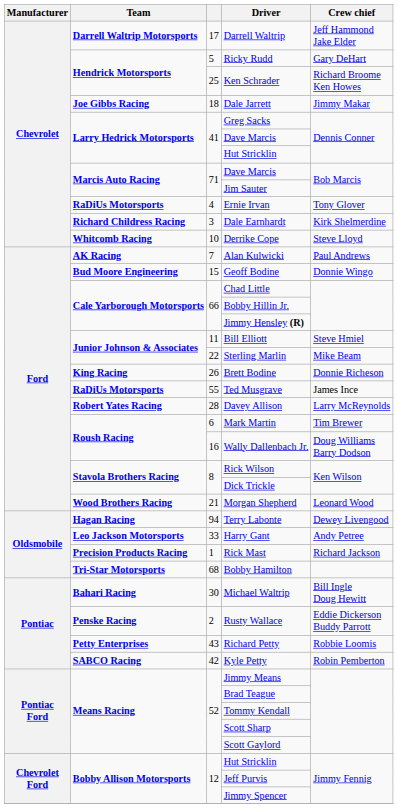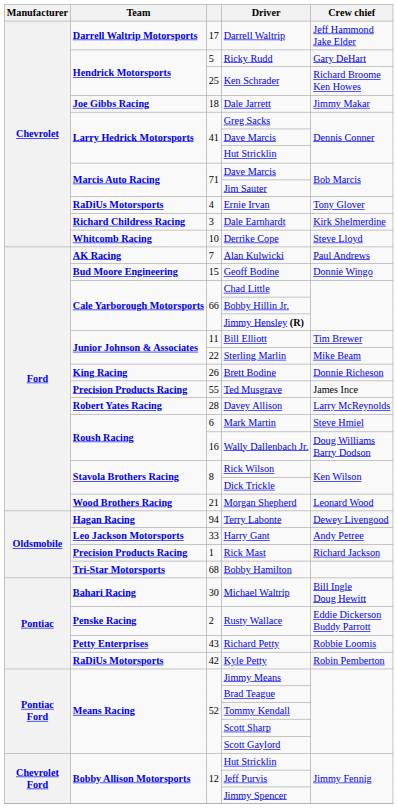 <table class="wikitable" style="font-size: 95%;">
 <tr>
 <th>Manufacturer</th>
 <th>Team</th>
 <th></th>
 <th>Driver</th>
 <th>Crew chief</th>
 </tr>
 <tr>
 <th rowspan=12><a href='#'>Chevrolet</a></th>
 <td><strong><a href='#'>Darrell Waltrip Motorsports</a></strong></td>
 <td>17</td>
 <td><a href='#'>Darrell Waltrip</a></td>
 <td><a href='#'>Jeff Hammond</a> <small></small> <br> <a href='#'>Jake Elder</a> <small></small></td>
 </tr>
 <tr>
 <td rowspan=2><strong><a href='#'>Hendrick Motorsports</a></strong></td>
 <td>5</td>
 <td><a href='#'>Ricky Rudd</a></td>
 <td><a href='#'>Gary DeHart</a></td>
 </tr>
 <tr>
 <td>25</td>
 <td><a href='#'>Ken Schrader</a></td>
 <td><a href='#'>Richard Broome</a> <small></small> <br> <a href='#'>Ken Howes</a> <small></small></td>
 </tr>
 <tr>
 <td><strong><a href='#'>Joe Gibbs Racing</a></strong></td>
 <td>18</td>
 <td><a href='#'>Dale Jarrett</a></td>
 <td><a href='#'>Jimmy Makar</a></td>
 </tr>
 <tr>
 <td rowspan=3><strong><a href='#'>Larry Hedrick Motorsports</a></strong></td>
 <td rowspan=3>41</td>
 <td><a href='#'>Greg Sacks</a> <small></small></td>
 <td rowspan=3><a href='#'>Dennis Conner</a></td>
 </tr>
 <tr>
 <td><a href='#'>Dave Marcis</a> <small></small></td>
 </tr>
 <tr>
 <td><a href='#'>Hut Stricklin</a> <small></small></td>
 </tr>
 <tr>
 <td rowspan=2><strong><a href='#'>Marcis Auto Racing</a></strong></td>
 <td rowspan=2>71</td>
 <td><a href='#'>Dave Marcis</a> <small></small></td>
 <td rowspan=2><a href='#'>Bob Marcis</a></td>
 </tr>
 <tr>
 <td><a href='#'>Jim Sauter</a> <small></small></td>
 </tr>
 <tr>
 <td><strong><a href='#'>RaDiUs Motorsports</a></strong></td>
 <td>4</td>
 <td><a href='#'>Ernie Irvan</a></td>
 <td><a href='#'>Tony Glover</a></td>
 </tr>
 <tr>
 <td><strong><a href='#'>Richard Childress Racing</a></strong></td>
 <td>3</td>
 <td><a href='#'>Dale Earnhardt</a></td>
 <td><a href='#'>Kirk Shelmerdine</a></td>
 </tr>
 <tr>
 <td><strong><a href='#'>Whitcomb Racing</a></strong></td>
 <td>10</td>
 <td><a href='#'>Derrike Cope</a></td>
 <td><a href='#'>Steve Lloyd</a></td>
 </tr>
 <tr>
 <th rowspan="15"><a href='#'>Ford</a></th>
 <td><strong><a href='#'>AK Racing</a></strong></td>
 <td>7</td>
 <td><a href='#'>Alan Kulwicki</a></td>
 <td><a href='#'>Paul Andrews</a></td>
 </tr>
 <tr>
 <td><strong><a href='#'>Bud Moore Engineering</a></strong></td>
 <td>15</td>
 <td><a href='#'>Geoff Bodine</a></td>
 <td><a href='#'>Donnie Wingo</a></td>
 </tr>
 <tr>
 <td rowspan=3><strong><a href='#'>Cale Yarborough Motorsports</a></strong></td>
 <td rowspan=3>66</td>
 <td><a href='#'>Chad Little</a> <small></small></td>
 <td rowspan=3></td>
 </tr>
 <tr>
 <td><a href='#'>Bobby Hillin Jr.</a> <small></small></td>
 </tr>
 <tr>
 <td><a href='#'>Jimmy Hensley</a> <small></small> <strong>(R)</strong></td>
 </tr>
 <tr>
 <td rowspan=2><strong><a href='#'>Junior Johnson & Associates</a></strong></td>
 <td>11</td>
 <td><a href='#'>Bill Elliott</a></td>
-<td><a href='#'>Steve Hmiel</a></td>
+<td><a href='#'>Tim Brewer</a></td>
 </tr>
 <tr>
 <td>22</td>
 <td><a href='#'>Sterling Marlin</a></td>
 <td><a href='#'>Mike Beam</a></td>
 </tr>
 <tr>
 <td><strong><a href='#'>King Racing</a></strong></td>
 <td>26</td>
 <td><a href='#'>Brett Bodine</a></td>
 <td><a href='#'>Donnie Richeson</a></td>
 </tr>
 <tr>
-<td><strong><a href='#'>RaDiUs Motorsports</a></strong></td>
+<td><strong><a href='#'>Precision Products Racing</a></strong></td>
 <td>55</td>
 <td><a href='#'>Ted Musgrave</a></td>
 <td>James Ince</td>
 </tr>
 <tr>
 <td><strong><a href='#'>Robert Yates Racing</a></strong></td>
 <td>28</td>
 <td><a href='#'>Davey Allison</a></td>
 <td><a href='#'>Larry McReynolds</a></td>
 </tr>
 <tr>
 <td rowspan=2><strong><a href='#'>Roush Racing</a></strong></td>
 <td>6</td>
 <td><a href='#'>Mark Martin</a></td>
-<td><a href='#'>Tim Brewer</a></td>
+<td><a href='#'>Steve Hmiel</a></td>
 </tr>
 <tr>
 <td>16</td>
 <td><a href='#'>Wally Dallenbach Jr.</a></td>
 <td><a href='#'>Doug Williams</a> <small></small> <br> <a href='#'>Barry Dodson</a> <small></small></td>
 </tr>
 <tr>
 <td rowspan=2><strong><a href='#'>Stavola Brothers Racing</a></strong></td>
 <td rowspan=2>8</td>
 <td><a href='#'>Rick Wilson</a> <small></small></td>
 <td rowspan=2><a href='#'>Ken Wilson</a></td>
 </tr>
 <tr>
 <td><a href='#'>Dick Trickle</a> <small></small></td>
 </tr>
 <tr>
 <td><strong><a href='#'>Wood Brothers Racing</a></strong></td>
 <td>21</td>
 <td><a href='#'>Morgan Shepherd</a></td>
 <td><a href='#'>Leonard Wood</a></td>
 </tr>
 <tr>
 <th rowspan=4><a href='#'>Oldsmobile</a></th>
 <td><strong><a href='#'>Hagan Racing</a></strong></td>
 <td>94</td>
 <td><a href='#'>Terry Labonte</a></td>
 <td><a href='#'>Dewey Livengood</a></td>
 </tr>
 <tr>
 <td><strong><a href='#'>Leo Jackson Motorsports</a></strong></td>
 <td>33</td>
 <td><a href='#'>Harry Gant</a></td>
 <td><a href='#'>Andy Petree</a></td>
 </tr>
 <tr>
 <td><strong><a href='#'>Precision Products Racing</a></strong></td>
 <td>1</td>
 <td><a href='#'>Rick Mast</a></td>
 <td><a href='#'>Richard Jackson</a></td>
 </tr>
 <tr>
 <td><strong><a href='#'>Tri-Star Motorsports</a></strong></td>
 <td>68</td>
 <td><a href='#'>Bobby Hamilton</a></td>
 <td></td>
 </tr>
 <tr>
 <th rowspan=4><a href='#'>Pontiac</a></th>
 <td><strong><a href='#'>Bahari Racing</a></strong></td>
 <td>30</td>
 <td><a href='#'>Michael Waltrip</a></td>
 <td><a href='#'>Bill Ingle</a> <small></small> <br> <a href='#'>Doug Hewitt</a> <small></small></td>
 </tr>
 <tr>
 <td><strong><a href='#'>Penske Racing</a></strong></td>
 <td>2</td>
 <td><a href='#'>Rusty Wallace</a></td>
 <td><a href='#'>Eddie Dickerson</a> <small></small> <br> <a href='#'>Buddy Parrott</a> <small></small></td>
 </tr>
 <tr>
 <td><strong><a href='#'>Petty Enterprises</a></strong></td>
 <td>43</td>
 <td><a href='#'>Richard Petty</a></td>
 <td><a href='#'>Robbie Loomis</a></td>
 </tr>
 <tr>
-<td><strong><a href='#'>SABCO Racing</a></strong></td>
+<td><strong><a href='#'>RaDiUs Motorsports</a></strong></td>
 <td>42</td>
 <td><a href='#'>Kyle Petty</a></td>
 <td><a href='#'>Robin Pemberton</a></td>
 </tr>
 <tr>
 <th rowspan=5><a href='#'>Pontiac</a> <small></small><br><a href='#'>Ford</a> <small></small></th>
 <td rowspan=5><strong><a href='#'>Means Racing</a></strong></td>
 <td rowspan=5>52</td>
 <td><a href='#'>Jimmy Means</a> <small></small></td>
 <td rowspan=5></td>
 </tr>
 <tr>
 <td><a href='#'>Brad Teague</a> <small></small></td>
 </tr>
 <tr>
 <td><a href='#'>Tommy Kendall</a> <small></small></td>
 </tr>
 <tr>
 <td><a href='#'>Scott Sharp</a> <small></small></td>
 </tr>
 <tr>
 <td><a href='#'>Scott Gaylord</a> <small></small></td>
 </tr>
 <tr>
 <th rowspan="3"><a href='#'>Chevrolet</a> <small></small><br><a href='#'>Ford</a> <small></small></th>
 <td rowspan="3"><strong><a href='#'>Bobby Allison Motorsports</a></strong></td>
 <td rowspan="3">12</td>
 <td><a href='#'>Hut Stricklin</a> <small></small></td>
 <td rowspan="3"><a href='#'>Jimmy Fennig</a></td>
 </tr>
 <tr>
 <td><a href='#'>Jeff Purvis</a> <small></small></td>
 </tr>
 <tr>
 <td><a href='#'>Jimmy Spencer</a> <small></small></td>
 </tr>
 <tr>
 </tr>
 </table>
